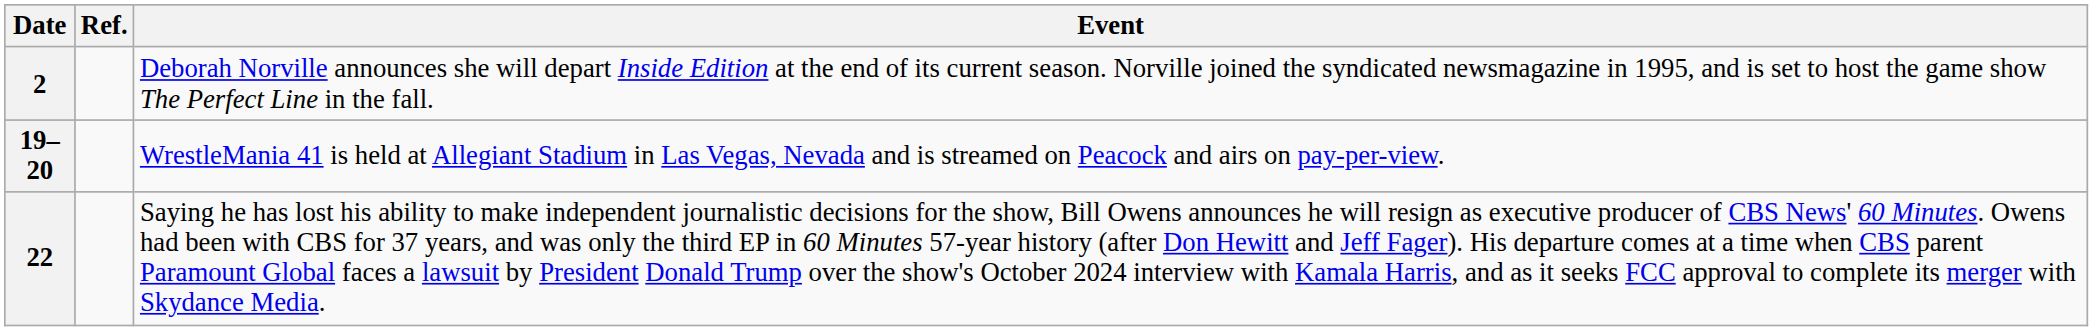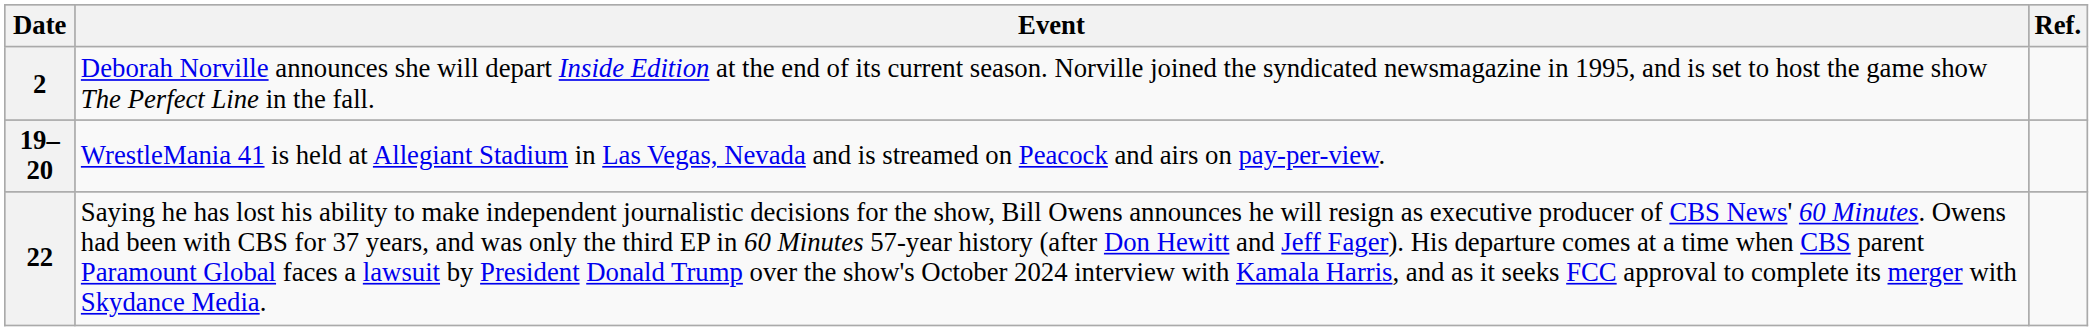 <table class="wikitable sortable">
 <tr>
 <th>Date</th>
+<th>Event</th>
 <th>Ref.</th>
-<th>Event</th>
 </tr>
 <tr>
 <th>2</th>
+<td><a href='#'>Deborah Norville</a> announces she will depart <em><a href='#'>Inside Edition</a></em> at the end of its current season. Norville joined the syndicated newsmagazine in 1995, and is set to host the game show <em>The Perfect Line</em> in the fall.</td>
 <td></td>
-<td><a href='#'>Deborah Norville</a> announces she will depart <em><a href='#'>Inside Edition</a></em> at the end of its current season. Norville joined the syndicated newsmagazine in 1995, and is set to host the game show <em>The Perfect Line</em> in the fall.</td>
 </tr>
 <tr>
 <th>19–20</th>
+<td><a href='#'>WrestleMania 41</a> is held at <a href='#'>Allegiant Stadium</a> in <a href='#'>Las Vegas, Nevada</a> and is streamed on <a href='#'>Peacock</a> and airs on <a href='#'>pay-per-view</a>.</td>
 <td></td>
-<td><a href='#'>WrestleMania 41</a> is held at <a href='#'>Allegiant Stadium</a> in <a href='#'>Las Vegas, Nevada</a> and is streamed on <a href='#'>Peacock</a> and airs on <a href='#'>pay-per-view</a>.</td>
 </tr>
 <tr>
 <th>22</th>
+<td>Saying he has lost his ability to make independent journalistic decisions for the show, Bill Owens announces he will resign as executive producer of <a href='#'>CBS News</a>' <em><a href='#'>60 Minutes</a></em>. Owens had been with CBS for 37 years, and was only the third EP in <em>60 Minutes</em> 57-year history (after <a href='#'>Don Hewitt</a> and <a href='#'>Jeff Fager</a>).  His departure comes at a time when <a href='#'>CBS</a> parent <a href='#'>Paramount Global</a> faces a <a href='#'>lawsuit</a> by <a href='#'>President</a> <a href='#'>Donald Trump</a> over the show's October 2024 interview with <a href='#'>Kamala Harris</a>, and as it seeks <a href='#'>FCC</a> approval to complete its <a href='#'>merger</a> with <a href='#'>Skydance Media</a>.</td>
 <td></td>
-<td>Saying he has lost his ability to make independent journalistic decisions for the show, Bill Owens announces he will resign as executive producer of <a href='#'>CBS News</a>' <em><a href='#'>60 Minutes</a></em>. Owens had been with CBS for 37 years, and was only the third EP in <em>60 Minutes</em> 57-year history (after <a href='#'>Don Hewitt</a> and <a href='#'>Jeff Fager</a>).  His departure comes at a time when <a href='#'>CBS</a> parent <a href='#'>Paramount Global</a> faces a <a href='#'>lawsuit</a> by <a href='#'>President</a> <a href='#'>Donald Trump</a> over the show's October 2024 interview with <a href='#'>Kamala Harris</a>, and as it seeks <a href='#'>FCC</a> approval to complete its <a href='#'>merger</a> with <a href='#'>Skydance Media</a>.</td>
 </tr>
 </table>
